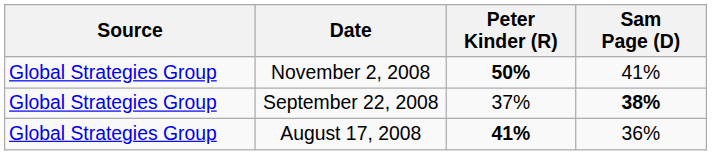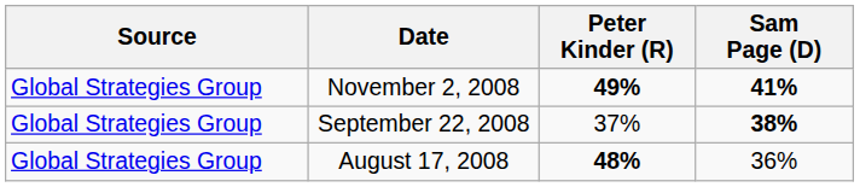 <table class="wikitable" style="text-align:center">
 <tr bgcolor=lightgrey>
 <th width=200px>Source</th>
 <th width=150px>Date</th>
 <th width=100px>Peter<br>Kinder (R)</th>
 <th width=100px>Sam<br>Page (D)</th>
 </tr>
 <tr>
 <td align=left><a href='#'>Global Strategies Group</a></td>
 <td>November 2, 2008</td>
-<td><strong>50%</strong></td>
-<td>41%</td>
+<td><strong>49%</strong></td>
+<td><strong>41%</strong></td>
 </tr>
 <tr>
 <td align=left><a href='#'>Global Strategies Group</a></td>
 <td>September 22, 2008</td>
 <td>37%</td>
 <td><strong>38%</strong></td>
 </tr>
 <tr>
 <td align=left><a href='#'>Global Strategies Group</a></td>
 <td>August 17, 2008</td>
-<td><strong>41%</strong></td>
+<td><strong>48%</strong></td>
 <td>36%</td>
 </tr>
 </table>
